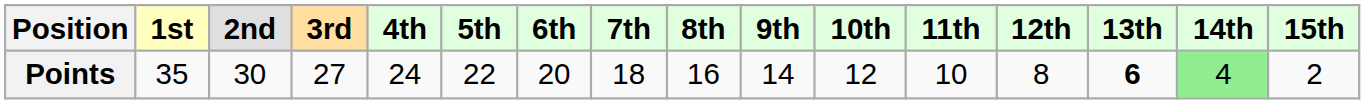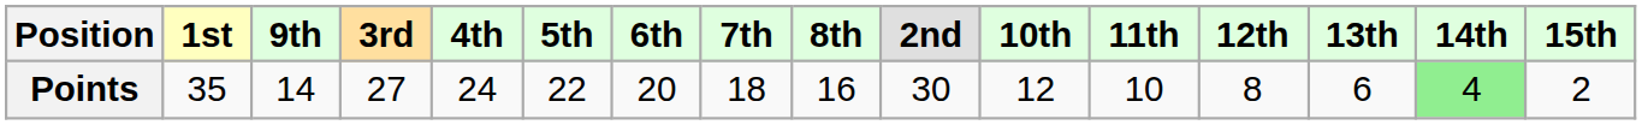 <table class="wikitable" style="font-size:85%; text-align:center">
 <tr>
 <th>Position</th>
 <td style="background:#ffffbf;"> <strong>1st</strong> </td>
-<td style="background:#dfdfdf;"> <strong>2nd</strong> </td>
+<td style="background:#dfffdf;"> <strong>9th</strong> </td>
 <td style="background:#ffdf9f;"> <strong>3rd</strong> </td>
 <td style="background:#dfffdf;"> <strong>4th</strong> </td>
 <td style="background:#dfffdf;"> <strong>5th</strong> </td>
 <td style="background:#dfffdf;"> <strong>6th</strong> </td>
 <td style="background:#dfffdf;"> <strong>7th</strong> </td>
 <td style="background:#dfffdf;"> <strong>8th</strong> </td>
-<td style="background:#dfffdf;"> <strong>9th</strong> </td>
+<td style="background:#dfdfdf;"> <strong>2nd</strong> </td>
 <td style="background:#dfffdf;"> <strong>10th</strong> </td>
 <td style="background:#dfffdf;"> <strong>11th</strong> </td>
 <td style="background:#dfffdf;"> <strong>12th</strong> </td>
 <td style="background:#dfffdf;"> <strong>13th</strong> </td>
 <td style="background:#dfffdf;"> <strong>14th</strong> </td>
 <td style="background:#dfffdf;"> <strong>15th</strong> </td>
 </tr>
 <tr>
 <th>Points</th>
 <td>35</td>
-<td>30</td>
+<td>14</td>
 <td>27</td>
 <td>24</td>
 <td>22</td>
 <td>20</td>
 <td>18</td>
 <td>16</td>
-<td>14</td>
+<td>30</td>
 <td>12</td>
 <td>10</td>
 <td>8</td>
-<td><strong>6</strong></td>
+<td>6</td>
 <td style="background: lightgreen;">4</td>
 <td>2</td>
 </tr>
 </table>
